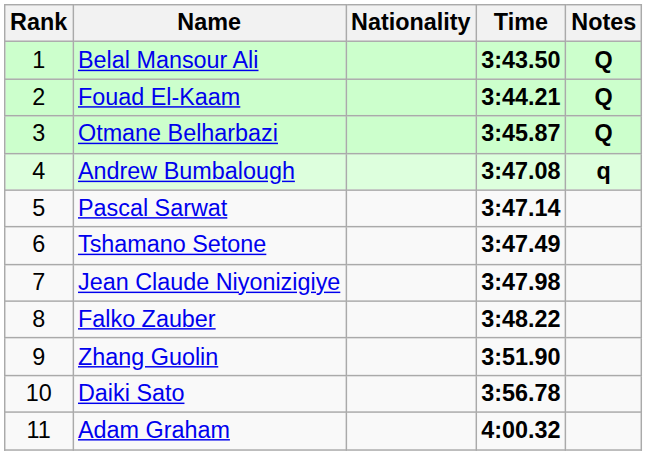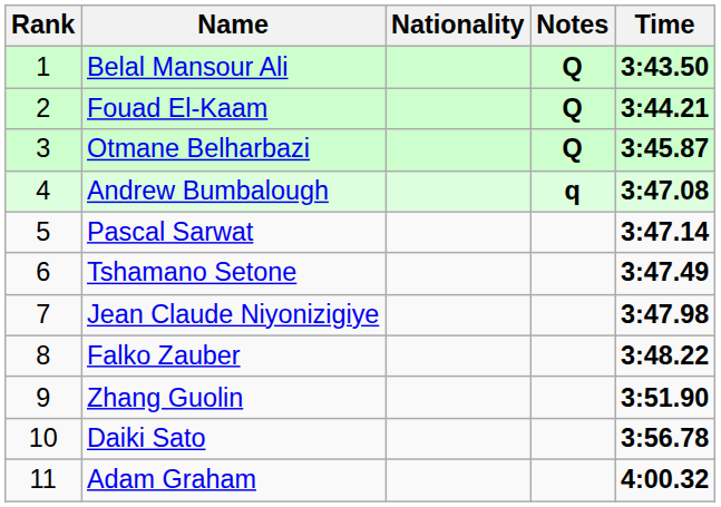 <table class="wikitable sortable" style="text-align:center">
 <tr>
 <th>Rank</th>
 <th>Name</th>
 <th>Nationality</th>
+<th>Notes</th>
 <th>Time</th>
-<th>Notes</th>
 </tr>
 <tr bgcolor=ccffcc>
 <td>1</td>
 <td align=left><a href='#'>Belal Mansour Ali</a></td>
 <td align=left></td>
+<td><strong>Q</strong></td>
 <td><strong>3:43.50</strong></td>
-<td><strong>Q</strong></td>
 </tr>
 <tr bgcolor=ccffcc>
 <td>2</td>
 <td align=left><a href='#'>Fouad El-Kaam</a></td>
 <td align=left></td>
+<td><strong>Q</strong></td>
 <td><strong>3:44.21</strong></td>
-<td><strong>Q</strong></td>
 </tr>
 <tr bgcolor=ccffcc>
 <td>3</td>
 <td align=left><a href='#'>Otmane Belharbazi</a></td>
 <td align=left></td>
+<td><strong>Q</strong></td>
 <td><strong>3:45.87</strong></td>
-<td><strong>Q</strong></td>
 </tr>
 <tr bgcolor=ddffdd>
 <td>4</td>
 <td align=left><a href='#'>Andrew Bumbalough</a></td>
 <td align=left></td>
+<td><strong>q</strong></td>
 <td><strong>3:47.08</strong></td>
-<td><strong>q</strong></td>
 </tr>
 <tr>
 <td>5</td>
 <td align=left><a href='#'>Pascal Sarwat</a></td>
 <td align=left></td>
+<td></td>
 <td><strong>3:47.14</strong></td>
-<td></td>
 </tr>
 <tr>
 <td>6</td>
 <td align=left><a href='#'>Tshamano Setone</a></td>
 <td align=left></td>
+<td></td>
 <td><strong>3:47.49</strong></td>
-<td></td>
 </tr>
 <tr>
 <td>7</td>
 <td align=left><a href='#'>Jean Claude Niyonizigiye</a></td>
 <td align=left></td>
+<td></td>
 <td><strong>3:47.98</strong></td>
-<td></td>
 </tr>
 <tr>
 <td>8</td>
 <td align=left><a href='#'>Falko Zauber</a></td>
 <td align=left></td>
+<td></td>
 <td><strong>3:48.22</strong></td>
-<td></td>
 </tr>
 <tr>
 <td>9</td>
 <td align=left><a href='#'>Zhang Guolin</a></td>
 <td align=left></td>
+<td></td>
 <td><strong>3:51.90</strong></td>
-<td></td>
 </tr>
 <tr>
 <td>10</td>
 <td align=left><a href='#'>Daiki Sato</a></td>
 <td align=left></td>
+<td></td>
 <td><strong>3:56.78</strong></td>
-<td></td>
 </tr>
 <tr>
 <td>11</td>
 <td align=left><a href='#'>Adam Graham</a></td>
 <td align=left></td>
+<td></td>
 <td><strong>4:00.32</strong></td>
-<td></td>
 </tr>
 </table>
